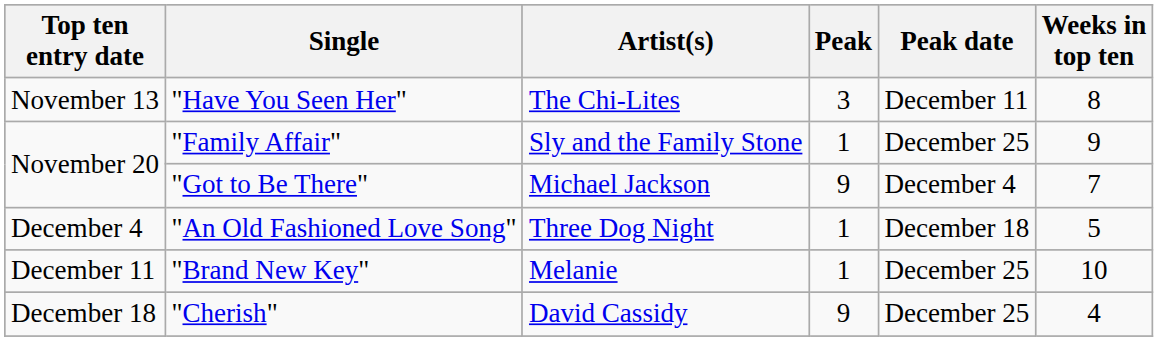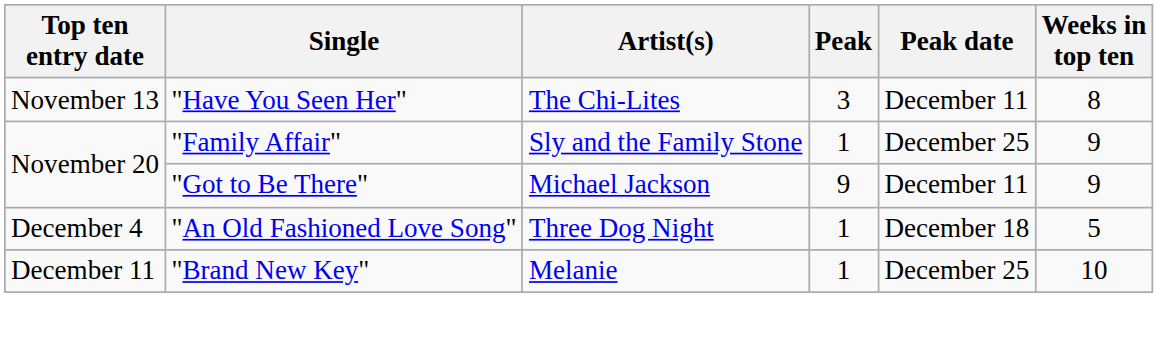 <table class="plainrowheaders sortable wikitable">
 <tr>
 <th>Top ten<br>entry date</th>
 <th>Single</th>
 <th>Artist(s)</th>
 <th data-sort-type="number">Peak</th>
 <th>Peak date</th>
 <th data-sort-type="number">Weeks in<br>top ten</th>
 </tr>
 <tr>
 <td>November 13</td>
 <td>"<a href='#'>Have You Seen Her</a>"</td>
 <td><a href='#'>The Chi-Lites</a></td>
 <td align=center>3</td>
 <td>December 11</td>
 <td align=center>8</td>
 </tr>
 <tr>
 <td rowspan="2">November 20</td>
 <td>"<a href='#'>Family Affair</a>"</td>
 <td><a href='#'>Sly and the Family Stone</a></td>
 <td align=center>1</td>
 <td>December 25</td>
 <td align=center>9</td>
 </tr>
 <tr>
 <td>"<a href='#'>Got to Be There</a>"</td>
 <td><a href='#'>Michael Jackson</a></td>
 <td align=center>9</td>
-<td>December 4</td>
-<td align=center>7</td>
+<td>December 11</td>
+<td align=center>9</td>
 </tr>
 <tr>
 <td>December 4</td>
 <td>"<a href='#'>An Old Fashioned Love Song</a>"</td>
 <td><a href='#'>Three Dog Night</a></td>
 <td align=center>1</td>
 <td>December 18</td>
 <td align=center>5</td>
 </tr>
 <tr>
 <td>December 11</td>
 <td>"<a href='#'>Brand New Key</a>"</td>
 <td><a href='#'>Melanie</a></td>
 <td align=center>1</td>
 <td>December 25</td>
 <td align=center>10</td>
 </tr>
-<tr>
-<td>December 18</td>
-<td>"<a href='#'>Cherish</a>"</td>
-<td><a href='#'>David Cassidy</a></td>
-<td align=center>9</td>
-<td>December 25</td>
-<td align=center>4</td>
-</tr>
 </table>
